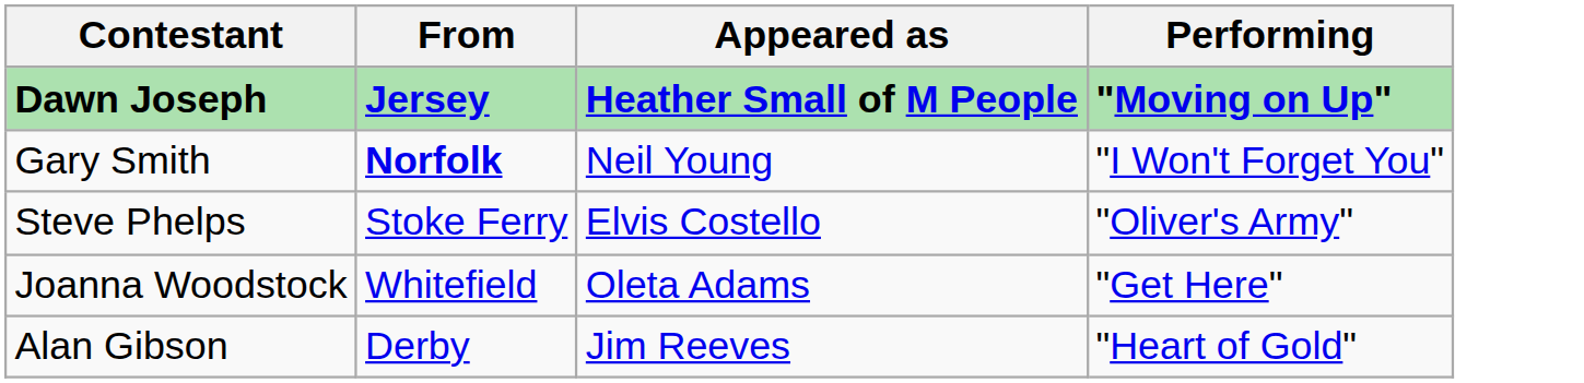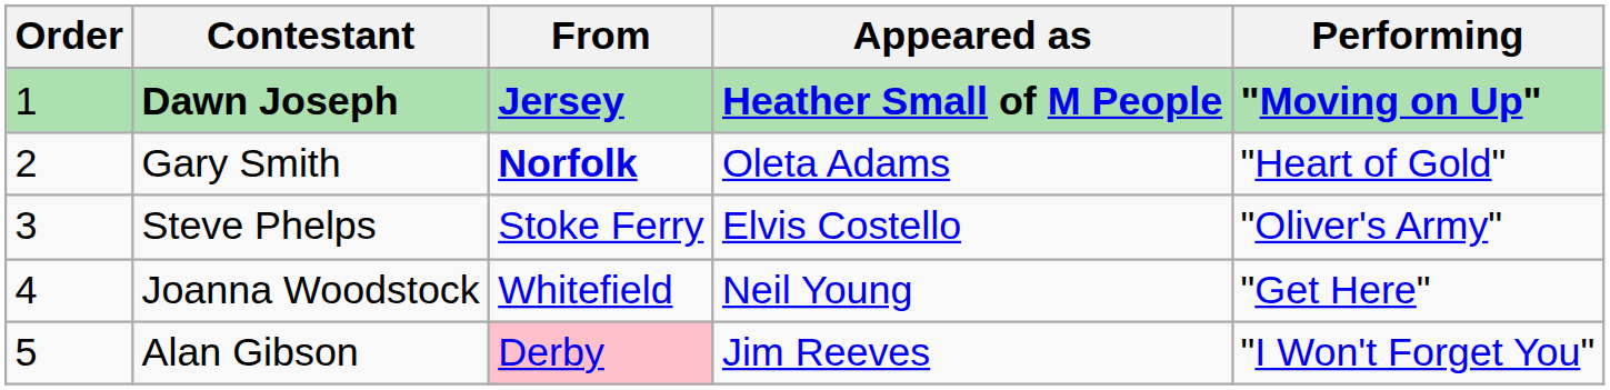 <table class="wikitable">
 <tr>
+<th>Order</th>
 <th>Contestant</th>
 <th>From</th>
 <th>Appeared as</th>
 <th>Performing</th>
 </tr>
 <tr style="background:#ACE1AF;">
+<td>1</td>
 <td><strong>Dawn Joseph</strong></td>
 <td><strong><a href='#'>Jersey</a></strong></td>
 <td><strong><a href='#'>Heather Small</a> of <a href='#'>M People</a></strong></td>
 <td><strong>"<a href='#'>Moving on Up</a>"</strong></td>
 </tr>
 <tr>
+<td>2</td>
 <td>Gary Smith</td>
 <td><strong><a href='#'>Norfolk</a></strong></td>
-<td><a href='#'>Neil Young</a></td>
-<td>"<a href='#'>I Won't Forget You</a>"</td>
+<td><a href='#'>Oleta Adams</a></td>
+<td>"<a href='#'>Heart of Gold</a>"</td>
 </tr>
 <tr>
+<td>3</td>
 <td>Steve Phelps</td>
 <td><a href='#'>Stoke Ferry</a></td>
 <td><a href='#'>Elvis Costello</a></td>
 <td>"<a href='#'>Oliver's Army</a>"</td>
 </tr>
 <tr>
+<td>4</td>
 <td>Joanna Woodstock</td>
 <td><a href='#'>Whitefield</a></td>
-<td><a href='#'>Oleta Adams</a></td>
+<td><a href='#'>Neil Young</a></td>
 <td>"<a href='#'>Get Here</a>"</td>
 </tr>
 <tr>
+<td>5</td>
 <td>Alan Gibson</td>
-<td><a href='#'>Derby</a></td>
+<td style="background: pink;"><a href='#'>Derby</a></td>
 <td><a href='#'>Jim Reeves</a></td>
-<td>"<a href='#'>Heart of Gold</a>"</td>
+<td>"<a href='#'>I Won't Forget You</a>"</td>
 </tr>
 </table>
